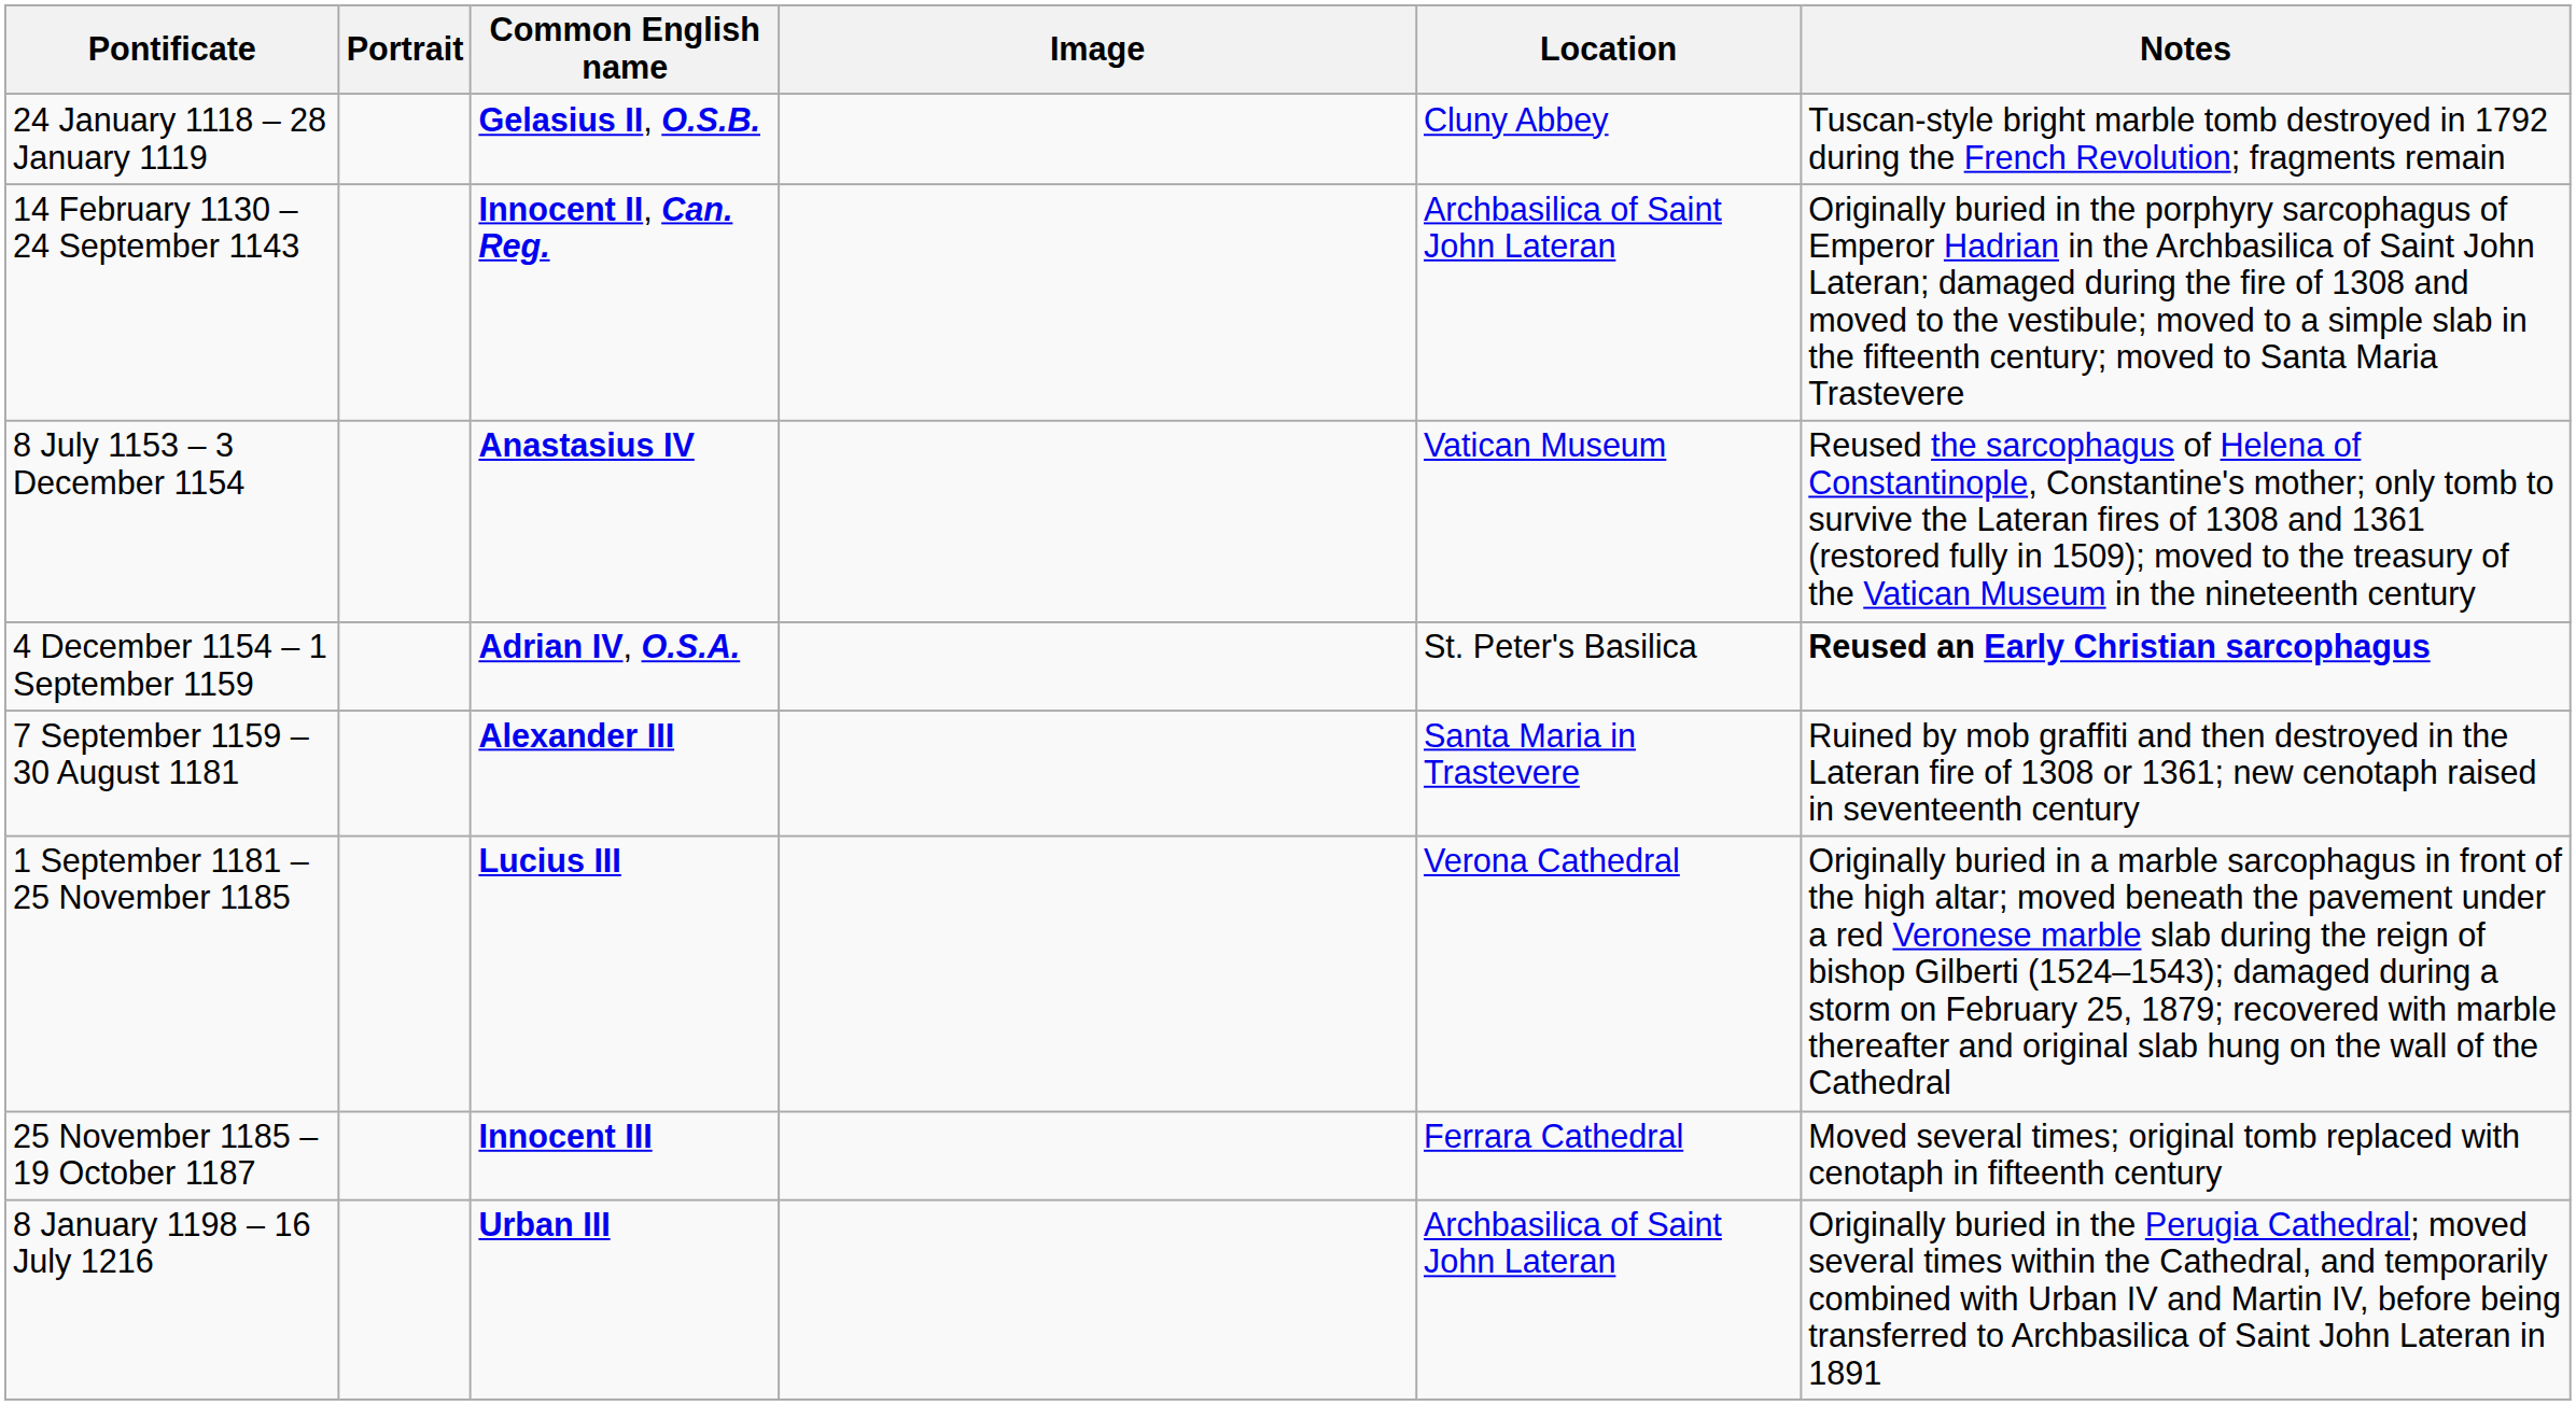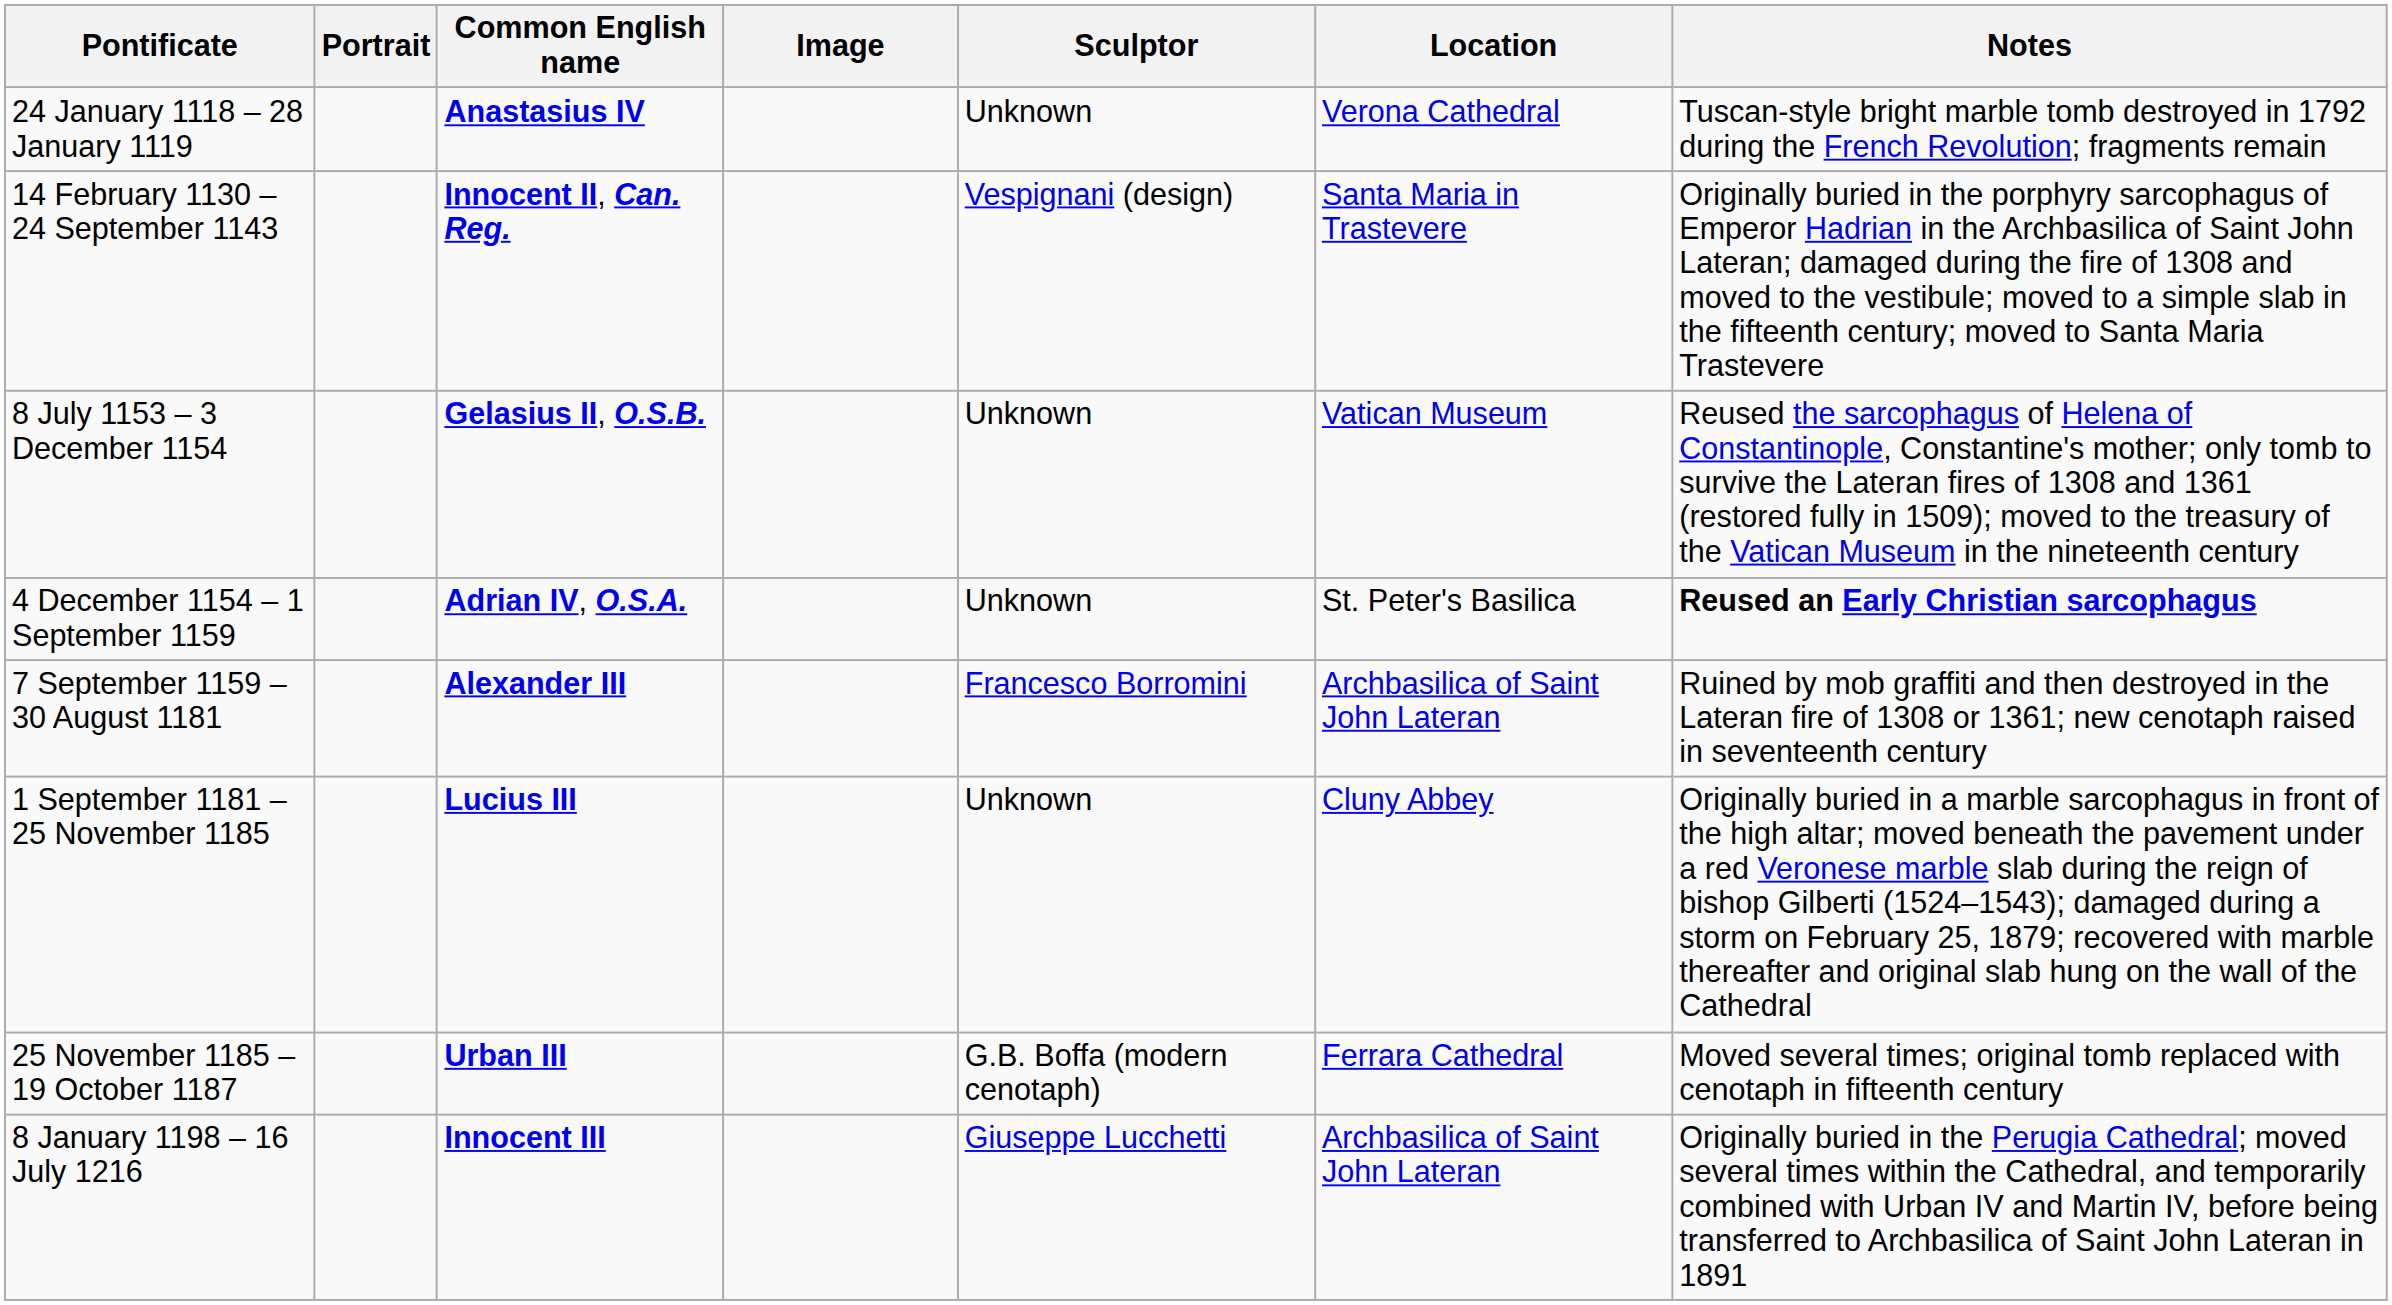 <table class=wikitable>
 <tr>
 <th style="width:13%;">Pontificate</th>
 <th style="width:5%;">Portrait</th>
 <th style="width:12%;">Common English name</th>
 <th>Image</th>
+<th style="width:15%;">Sculptor</th>
 <th style="width:15%;">Location</th>
 <th style="width:30%;">Notes</th>
 </tr>
 <tr valign="top">
 <td>24 January 1118 – 28 January 1119</td>
 <td></td>
-<td><strong><a href='#'>Gelasius II</a></strong>, <strong><em><a href='#'>O.S.B.</a></em></strong></td>
+<td><strong><a href='#'>Anastasius IV</a></strong></td>
 <td></td>
-<td><a href='#'>Cluny Abbey</a></td>
+<td>Unknown</td>
+<td><a href='#'>Verona Cathedral</a></td>
 <td>Tuscan-style bright marble tomb destroyed in 1792 during the <a href='#'>French Revolution</a>; fragments remain</td>
 </tr>
 <tr valign="top">
 <td>14 February 1130 – 24 September 1143</td>
 <td></td>
 <td><strong><a href='#'>Innocent II</a></strong>, <strong><em><a href='#'>Can. Reg.</a></em></strong></td>
 <td></td>
-<td><a href='#'>Archbasilica of Saint John Lateran</a></td>
+<td><a href='#'>Vespignani</a> (design)</td>
+<td><a href='#'>Santa Maria in Trastevere</a></td>
 <td>Originally buried in the porphyry sarcophagus of Emperor <a href='#'>Hadrian</a> in the Archbasilica of Saint John Lateran; damaged during the fire of 1308 and moved to the vestibule; moved to a simple slab in the fifteenth century; moved to Santa Maria Trastevere</td>
 </tr>
 <tr valign="top">
 <td>8 July 1153 – 3 December 1154</td>
 <td></td>
-<td><strong><a href='#'>Anastasius IV</a></strong></td>
+<td><strong><a href='#'>Gelasius II</a></strong>, <strong><em><a href='#'>O.S.B.</a></em></strong></td>
 <td></td>
+<td>Unknown</td>
 <td><a href='#'>Vatican Museum</a></td>
 <td>Reused <a href='#'>the sarcophagus</a> of <a href='#'>Helena of Constantinople</a>, Constantine's mother; only tomb to survive the Lateran fires of 1308 and 1361 (restored fully in 1509); moved to the treasury of the <a href='#'>Vatican Museum</a> in the nineteenth century</td>
 </tr>
 <tr valign="top">
 <td>4 December 1154 – 1 September 1159</td>
 <td></td>
 <td><strong><a href='#'>Adrian IV</a></strong>, <strong><em><a href='#'>O.S.A.</a></em></strong></td>
 <td></td>
+<td>Unknown</td>
 <td>St. Peter's Basilica</td>
 <td><strong>Reused an <a href='#'>Early Christian sarcophagus</a></strong></td>
 </tr>
 <tr valign="top">
 <td>7 September 1159 – 30 August 1181</td>
 <td></td>
 <td><strong><a href='#'>Alexander III</a></strong></td>
 <td></td>
-<td><a href='#'>Santa Maria in Trastevere</a></td>
+<td><a href='#'>Francesco Borromini</a></td>
+<td><a href='#'>Archbasilica of Saint John Lateran</a></td>
 <td>Ruined by mob graffiti and then destroyed in the Lateran fire of 1308 or 1361; new cenotaph raised in seventeenth century</td>
 </tr>
 <tr valign="top">
 <td>1 September 1181 – 25 November 1185</td>
 <td></td>
 <td><strong><a href='#'>Lucius III</a></strong></td>
 <td></td>
-<td><a href='#'>Verona Cathedral</a></td>
+<td>Unknown</td>
+<td><a href='#'>Cluny Abbey</a></td>
 <td>Originally buried in a marble sarcophagus in front of the high altar; moved beneath the pavement under a red <a href='#'>Veronese marble</a> slab during the reign of bishop Gilberti (1524–1543); damaged during a storm on February 25, 1879; recovered with marble thereafter and original slab hung on the wall of the Cathedral</td>
 </tr>
 <tr valign="top">
 <td>25 November 1185 – 19 October 1187</td>
 <td></td>
-<td><strong><a href='#'>Innocent III</a></strong></td>
+<td><strong><a href='#'>Urban III</a></strong></td>
 <td></td>
+<td>G.B. Boffa (modern cenotaph)</td>
 <td><a href='#'>Ferrara Cathedral</a></td>
 <td>Moved several times; original tomb replaced with cenotaph in fifteenth century</td>
 </tr>
 <tr valign="top">
 <td>8 January 1198 – 16 July 1216</td>
 <td></td>
-<td><strong><a href='#'>Urban III</a></strong></td>
+<td><strong><a href='#'>Innocent III</a></strong></td>
 <td></td>
+<td><a href='#'>Giuseppe Lucchetti</a></td>
 <td><a href='#'>Archbasilica of Saint John Lateran</a></td>
 <td>Originally buried in the <a href='#'>Perugia Cathedral</a>; moved several times within the Cathedral, and temporarily combined with Urban IV and Martin IV, before being transferred to Archbasilica of Saint John Lateran in 1891</td>
 </tr>
 </table>
